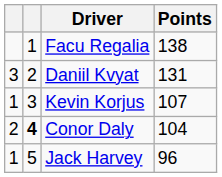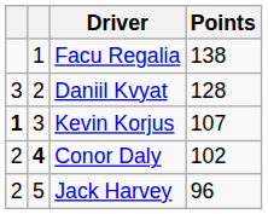 <table class="wikitable" style="font-size: 85%;">
 <tr>
 <th></th>
 <th></th>
 <th>Driver</th>
 <th>Points</th>
 </tr>
 <tr>
 <td align="left"></td>
 <td align="center">1</td>
 <td> <a href='#'>Facu Regalia</a></td>
 <td>138</td>
 </tr>
 <tr>
 <td align="left"> 3</td>
 <td align="center">2</td>
 <td> <a href='#'>Daniil Kvyat</a></td>
-<td>131</td>
+<td>128</td>
 </tr>
 <tr>
-<td align="left"> 1</td>
+<td align="left"><strong> 1</strong></td>
 <td align="center">3</td>
 <td> <a href='#'>Kevin Korjus</a></td>
 <td>107</td>
 </tr>
 <tr>
 <td align="left"> 2</td>
 <td align="center"><strong>4</strong></td>
 <td> <a href='#'>Conor Daly</a></td>
-<td>104</td>
+<td>102</td>
 </tr>
 <tr>
-<td align="left"> 1</td>
+<td align="left"> 2</td>
 <td align="center">5</td>
 <td> <a href='#'>Jack Harvey</a></td>
 <td>96</td>
 </tr>
 </table>
